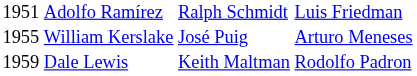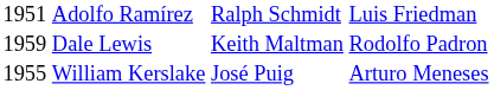 <table>
 <tr>
 <td>1951</td>
 <td><a href='#'>Adolfo Ramírez</a><br></td>
 <td><a href='#'>Ralph Schmidt</a><br></td>
 <td><a href='#'>Luis Friedman</a><br></td>
 </tr>
 <tr>
+<td>1959</td>
+<td><a href='#'>Dale Lewis</a><br></td>
+<td><a href='#'>Keith Maltman</a><br></td>
+<td><a href='#'>Rodolfo Padron</a><br></td>
+</tr>
+<tr>
 <td>1955</td>
 <td><a href='#'>William Kerslake</a><br></td>
 <td><a href='#'>José Puig</a><br></td>
 <td><a href='#'>Arturo Meneses</a><br></td>
 </tr>
-<tr>
-<td>1959</td>
-<td><a href='#'>Dale Lewis</a><br></td>
-<td><a href='#'>Keith Maltman</a><br></td>
-<td><a href='#'>Rodolfo Padron</a><br></td>
-</tr>
 </table>
